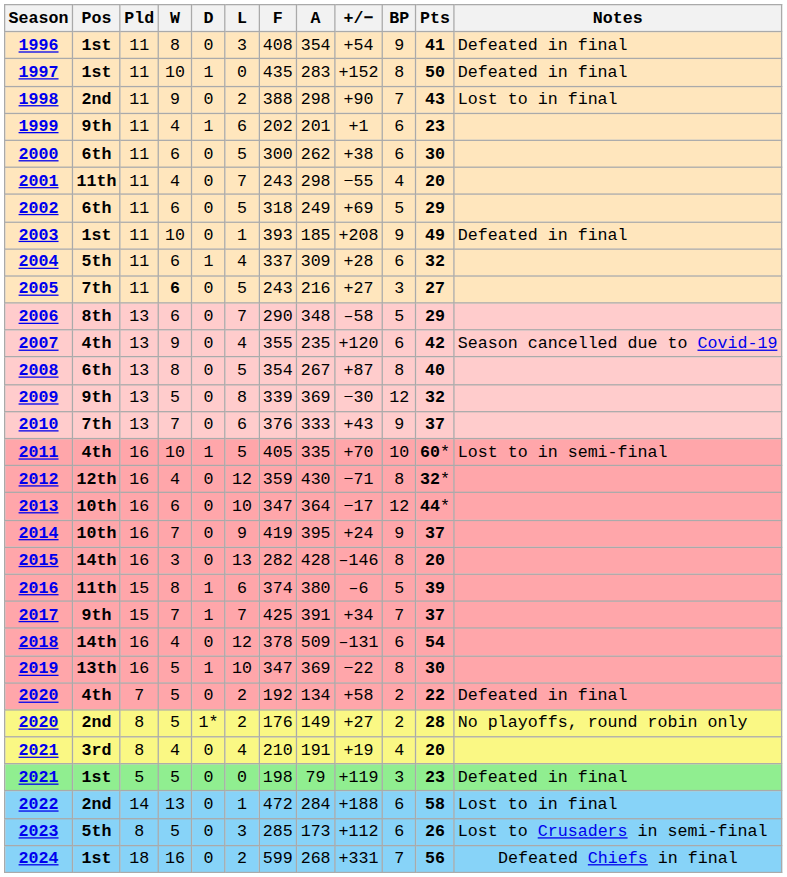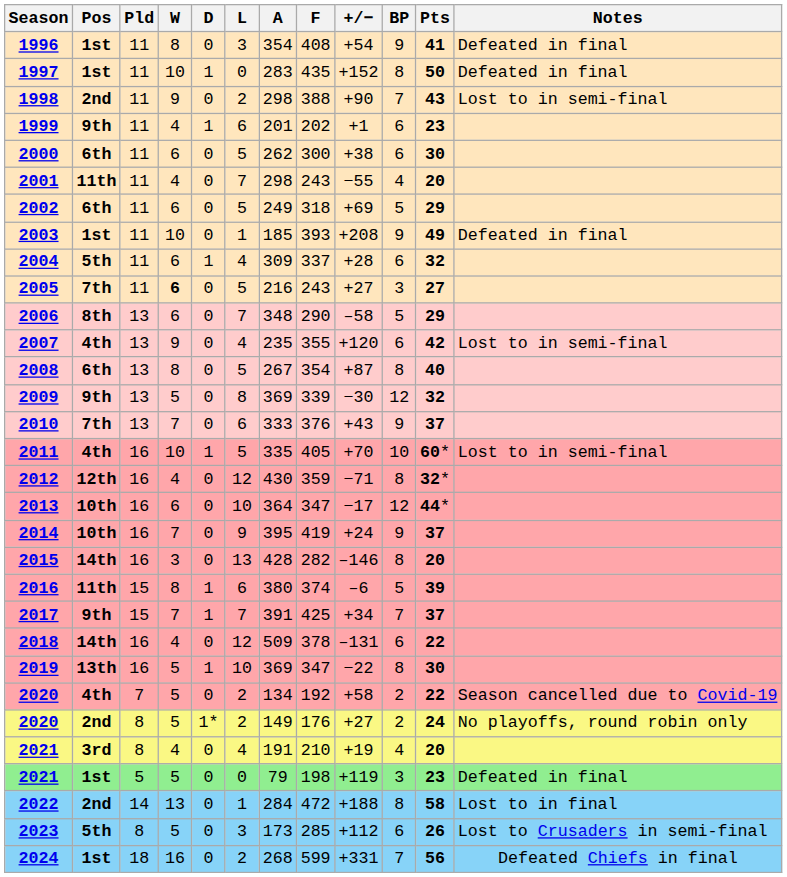 <table class="wikitable" style="text-align:center">
 <tr>
 <th width="20">Season</th>
 <th width="20">Pos</th>
 <th width="20">Pld</th>
 <th width="20">W</th>
 <th width="20">D</th>
 <th width="20">L</th>
+<th width="20">A</th>
 <th width="20">F</th>
-<th width="20">A</th>
 <th width="25">+/−</th>
 <th width="20">BP</th>
 <th width="20">Pts</th>
 <th width="250">Notes</th>
 </tr>
 <tr bgcolor=#FFE6BD>
 <td><strong><a href='#'>1996</a></strong></td>
 <td><strong>1st</strong></td>
 <td>11</td>
 <td>8</td>
 <td>0</td>
 <td>3</td>
+<td>354</td>
 <td>408</td>
-<td>354</td>
 <td>+54</td>
 <td>9</td>
 <td><strong>41</strong></td>
 <td align=left>Defeated  in final</td>
 </tr>
 <tr bgcolor=#FFE6BD>
 <td><strong><a href='#'>1997</a></strong></td>
 <td><strong>1st</strong></td>
 <td>11</td>
 <td>10</td>
 <td>1</td>
 <td>0</td>
+<td>283</td>
 <td>435</td>
-<td>283</td>
 <td>+152</td>
 <td>8</td>
 <td><strong>50</strong></td>
 <td align=left>Defeated  in final</td>
 </tr>
 <tr bgcolor=#FFE6BD>
 <td><strong><a href='#'>1998</a></strong></td>
 <td><strong>2nd</strong></td>
 <td>11</td>
 <td>9</td>
 <td>0</td>
 <td>2</td>
+<td>298</td>
 <td>388</td>
-<td>298</td>
 <td>+90</td>
 <td>7</td>
 <td><strong>43</strong></td>
-<td align=left>Lost to  in final</td>
+<td align=left>Lost to  in semi-final</td>
 </tr>
 <tr bgcolor=#FFE6BD>
 <td><strong><a href='#'>1999</a></strong></td>
 <td><strong>9th</strong></td>
 <td>11</td>
 <td>4</td>
 <td>1</td>
 <td>6</td>
+<td>201</td>
 <td>202</td>
-<td>201</td>
 <td>+1</td>
 <td>6</td>
 <td><strong>23</strong></td>
 <td></td>
 </tr>
 <tr bgcolor=#FFE6BD>
 <td><strong><a href='#'>2000</a></strong></td>
 <td><strong>6th</strong></td>
 <td>11</td>
 <td>6</td>
 <td>0</td>
 <td>5</td>
+<td>262</td>
 <td>300</td>
-<td>262</td>
 <td>+38</td>
 <td>6</td>
 <td><strong>30</strong></td>
 <td></td>
 </tr>
 <tr bgcolor=#FFE6BD>
 <td><strong><a href='#'>2001</a></strong></td>
 <td><strong>11th</strong></td>
 <td>11</td>
 <td>4</td>
 <td>0</td>
 <td>7</td>
+<td>298</td>
 <td>243</td>
-<td>298</td>
 <td>−55</td>
 <td>4</td>
 <td><strong>20</strong></td>
 <td></td>
 </tr>
 <tr bgcolor=#FFE6BD>
 <td><strong><a href='#'>2002</a></strong></td>
 <td><strong>6th</strong></td>
 <td>11</td>
 <td>6</td>
 <td>0</td>
 <td>5</td>
+<td>249</td>
 <td>318</td>
-<td>249</td>
 <td>+69</td>
 <td>5</td>
 <td><strong>29</strong></td>
 <td></td>
 </tr>
 <tr bgcolor=#FFE6BD>
 <td><strong><a href='#'>2003</a></strong></td>
 <td><strong>1st</strong></td>
 <td>11</td>
 <td>10</td>
 <td>0</td>
 <td>1</td>
+<td>185</td>
 <td>393</td>
-<td>185</td>
 <td>+208</td>
 <td>9</td>
 <td><strong>49</strong></td>
 <td align=left>Defeated  in final</td>
 </tr>
 <tr bgcolor=#FFE6BD>
 <td><strong><a href='#'>2004</a></strong></td>
 <td><strong>5th</strong></td>
 <td>11</td>
 <td>6</td>
 <td>1</td>
 <td>4</td>
+<td>309</td>
 <td>337</td>
-<td>309</td>
 <td>+28</td>
 <td>6</td>
 <td><strong>32</strong></td>
 <td></td>
 </tr>
 <tr bgcolor=#FFE6BD>
 <td><strong><a href='#'>2005</a></strong></td>
 <td><strong>7th</strong></td>
 <td>11</td>
 <td><strong>6</strong></td>
 <td>0</td>
 <td>5</td>
+<td>216</td>
 <td>243</td>
-<td>216</td>
 <td>+27</td>
 <td>3</td>
 <td><strong>27</strong></td>
 <td></td>
 </tr>
 <tr bgcolor="#FFCCCC">
 <td><strong><a href='#'>2006</a></strong></td>
 <td><strong>8th</strong></td>
 <td>13</td>
 <td>6</td>
 <td>0</td>
 <td>7</td>
+<td>348</td>
 <td>290</td>
-<td>348</td>
 <td>–58</td>
 <td>5</td>
 <td><strong>29</strong></td>
 <td></td>
 </tr>
 <tr bgcolor="#FFCCCC">
 <td><strong><a href='#'>2007</a></strong></td>
 <td><strong>4th</strong></td>
 <td>13</td>
 <td>9</td>
 <td>0</td>
 <td>4</td>
+<td>235</td>
 <td>355</td>
-<td>235</td>
 <td>+120</td>
 <td>6</td>
 <td><strong>42</strong></td>
-<td align=left>Season cancelled due to <a href='#'>Covid-19</a></td>
+<td align=left>Lost to  in semi-final</td>
 </tr>
 <tr bgcolor="#FFCCCC">
 <td><strong><a href='#'>2008</a></strong></td>
 <td><strong>6th</strong></td>
 <td>13</td>
 <td>8</td>
 <td>0</td>
 <td>5</td>
+<td>267</td>
 <td>354</td>
-<td>267</td>
 <td>+87</td>
 <td>8</td>
 <td><strong>40</strong></td>
 <td></td>
 </tr>
 <tr bgcolor="#FFCCCC">
 <td><strong><a href='#'>2009</a></strong></td>
 <td><strong>9th</strong></td>
 <td>13</td>
 <td>5</td>
 <td>0</td>
 <td>8</td>
+<td>369</td>
 <td>339</td>
-<td>369</td>
 <td>−30</td>
 <td>12</td>
 <td><strong>32</strong></td>
 <td></td>
 </tr>
 <tr bgcolor="#FFCCCC">
 <td><strong><a href='#'>2010</a></strong></td>
 <td><strong>7th</strong></td>
 <td>13</td>
 <td>7</td>
 <td>0</td>
 <td>6</td>
+<td>333</td>
 <td>376</td>
-<td>333</td>
 <td>+43</td>
 <td>9</td>
 <td><strong>37</strong></td>
 <td></td>
 </tr>
 <tr bgcolor="#FFA6AA">
 <td><strong><a href='#'>2011</a></strong></td>
 <td><strong>4th</strong></td>
 <td>16</td>
 <td>10</td>
 <td>1</td>
 <td>5</td>
+<td>335</td>
 <td>405</td>
-<td>335</td>
 <td>+70</td>
 <td>10</td>
 <td><strong>60</strong>*</td>
 <td align=left>Lost to  in semi-final</td>
 </tr>
 <tr bgcolor="#FFA6AA">
 <td><strong><a href='#'>2012</a></strong></td>
 <td><strong>12th</strong></td>
 <td>16</td>
 <td>4</td>
 <td>0</td>
 <td>12</td>
+<td>430</td>
 <td>359</td>
-<td>430</td>
 <td>−71</td>
 <td>8</td>
 <td><strong>32</strong>*</td>
 <td align=left></td>
 </tr>
 <tr bgcolor="#FFA6AA">
 <td><strong><a href='#'>2013</a></strong></td>
 <td><strong>10th</strong></td>
 <td>16</td>
 <td>6</td>
 <td>0</td>
 <td>10</td>
+<td>364</td>
 <td>347</td>
-<td>364</td>
 <td>−17</td>
 <td>12</td>
 <td><strong>44</strong>*</td>
 <td align=left></td>
 </tr>
 <tr bgcolor="#FFA6AA">
 <td><strong><a href='#'>2014</a></strong></td>
 <td><strong>10th</strong></td>
 <td>16</td>
 <td>7</td>
 <td>0</td>
 <td>9</td>
+<td>395</td>
 <td>419</td>
-<td>395</td>
 <td>+24</td>
 <td>9</td>
 <td><strong>37</strong></td>
 <td></td>
 </tr>
 <tr bgcolor="#FFA6AA">
 <td><strong><a href='#'>2015</a></strong></td>
 <td><strong>14th</strong></td>
 <td>16</td>
 <td>3</td>
 <td>0</td>
 <td>13</td>
+<td>428</td>
 <td>282</td>
-<td>428</td>
 <td>–146</td>
 <td>8</td>
 <td><strong>20</strong></td>
 <td></td>
 </tr>
 <tr bgcolor="#FFA6AA">
 <td><strong><a href='#'>2016</a></strong></td>
 <td><strong>11th</strong></td>
 <td>15</td>
 <td>8</td>
 <td>1</td>
 <td>6</td>
+<td>380</td>
 <td>374</td>
-<td>380</td>
 <td>–6</td>
 <td>5</td>
 <td><strong>39</strong></td>
 <td></td>
 </tr>
 <tr bgcolor="#FFA6AA">
 <td><strong><a href='#'>2017</a></strong></td>
 <td><strong>9th</strong></td>
 <td>15</td>
 <td>7</td>
 <td>1</td>
 <td>7</td>
+<td>391</td>
 <td>425</td>
-<td>391</td>
 <td>+34</td>
 <td>7</td>
 <td><strong>37</strong></td>
 <td></td>
 </tr>
 <tr bgcolor="#FFA6AA">
 <td><strong><a href='#'>2018</a></strong></td>
 <td><strong>14th</strong></td>
 <td>16</td>
 <td>4</td>
 <td>0</td>
 <td>12</td>
+<td>509</td>
 <td>378</td>
-<td>509</td>
 <td>–131</td>
 <td>6</td>
-<td><strong>54</strong></td>
+<td><strong>22</strong></td>
 <td></td>
 </tr>
 <tr bgcolor="#FFA6AA">
 <td><strong><a href='#'>2019</a></strong></td>
 <td><strong>13th</strong></td>
 <td>16</td>
 <td>5</td>
 <td>1</td>
 <td>10</td>
+<td>369</td>
 <td>347</td>
-<td>369</td>
 <td>−22</td>
 <td>8</td>
 <td><strong>30</strong></td>
 <td></td>
 </tr>
 <tr bgcolor="#FFA6AA">
 <td><strong><a href='#'>2020</a></strong></td>
 <td><strong>4th</strong></td>
 <td>7</td>
 <td>5</td>
 <td>0</td>
 <td>2</td>
+<td>134</td>
 <td>192</td>
-<td>134</td>
 <td>+58</td>
 <td>2</td>
 <td><strong>22</strong></td>
-<td align=left>Defeated  in final</td>
+<td align=left>Season cancelled due to <a href='#'>Covid-19</a></td>
 </tr>
 <tr bgcolor="#faf884">
 <td><strong><a href='#'>2020</a></strong></td>
 <td><strong>2nd</strong></td>
 <td>8</td>
 <td>5</td>
 <td>1*</td>
 <td>2</td>
+<td>149</td>
 <td>176</td>
-<td>149</td>
 <td>+27</td>
 <td>2</td>
-<td><strong>28</strong></td>
+<td><strong>24</strong></td>
 <td align=left>No playoffs, round robin only</td>
 </tr>
 <tr bgcolor="#faf884">
 <td><strong><a href='#'>2021</a></strong></td>
 <td><strong>3rd</strong></td>
 <td>8</td>
 <td>4</td>
 <td>0</td>
 <td>4</td>
+<td>191</td>
 <td>210</td>
-<td>191</td>
 <td>+19</td>
 <td>4</td>
 <td><strong>20</strong></td>
 <td align=left></td>
 </tr>
 <tr bgcolor="#90EE90">
 <td><strong><a href='#'>2021</a></strong></td>
 <td><strong>1st</strong></td>
 <td>5</td>
 <td>5</td>
 <td>0</td>
 <td>0</td>
+<td>79</td>
 <td>198</td>
-<td>79</td>
 <td>+119</td>
 <td>3</td>
 <td><strong>23</strong></td>
 <td align=left>Defeated  in final</td>
 </tr>
 <tr bgcolor="#87D3F8">
 <td><strong><a href='#'>2022</a></strong></td>
 <td><strong>2nd</strong></td>
 <td>14</td>
 <td>13</td>
 <td>0</td>
 <td>1</td>
+<td>284</td>
 <td>472</td>
-<td>284</td>
 <td>+188</td>
-<td>6</td>
+<td>8</td>
 <td><strong>58</strong></td>
 <td align=left>Lost to  in final</td>
 </tr>
 <tr bgcolor="#87D3F8">
 <td><strong><a href='#'>2023</a></strong></td>
 <td><strong>5th</strong></td>
 <td>8</td>
 <td>5</td>
 <td>0</td>
 <td>3</td>
+<td>173</td>
 <td>285</td>
-<td>173</td>
 <td>+112</td>
 <td>6</td>
 <td><strong>26</strong></td>
 <td align=left>Lost to <a href='#'>Crusaders</a> in semi-final</td>
 </tr>
 <tr bgcolor="#87D3F8">
 <td><strong><a href='#'>2024</a></strong></td>
 <td><strong>1st</strong></td>
 <td>18</td>
 <td>16</td>
 <td>0</td>
 <td>2</td>
+<td>268</td>
 <td>599</td>
-<td>268</td>
 <td>+331</td>
 <td>7</td>
 <td><strong>56</strong></td>
 <td>Defeated <a href='#'>Chiefs</a> in final</td>
 </tr>
 </table>
